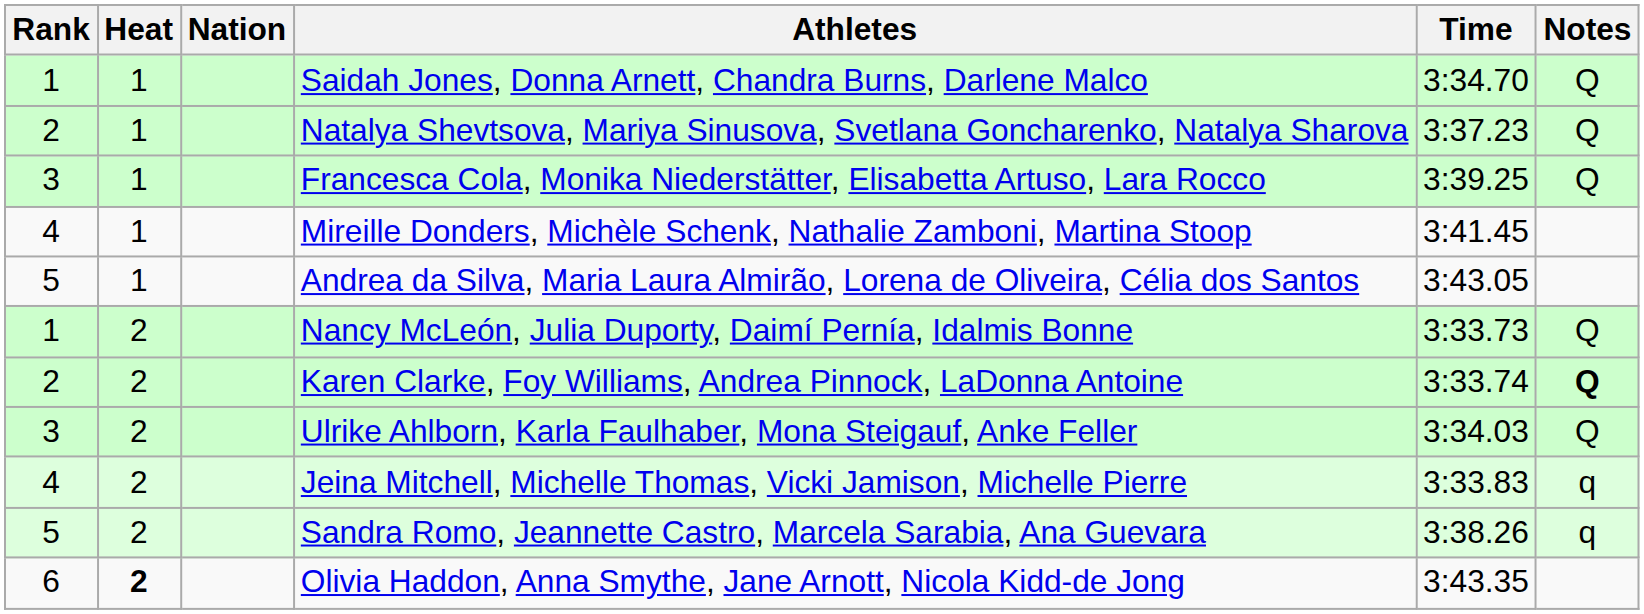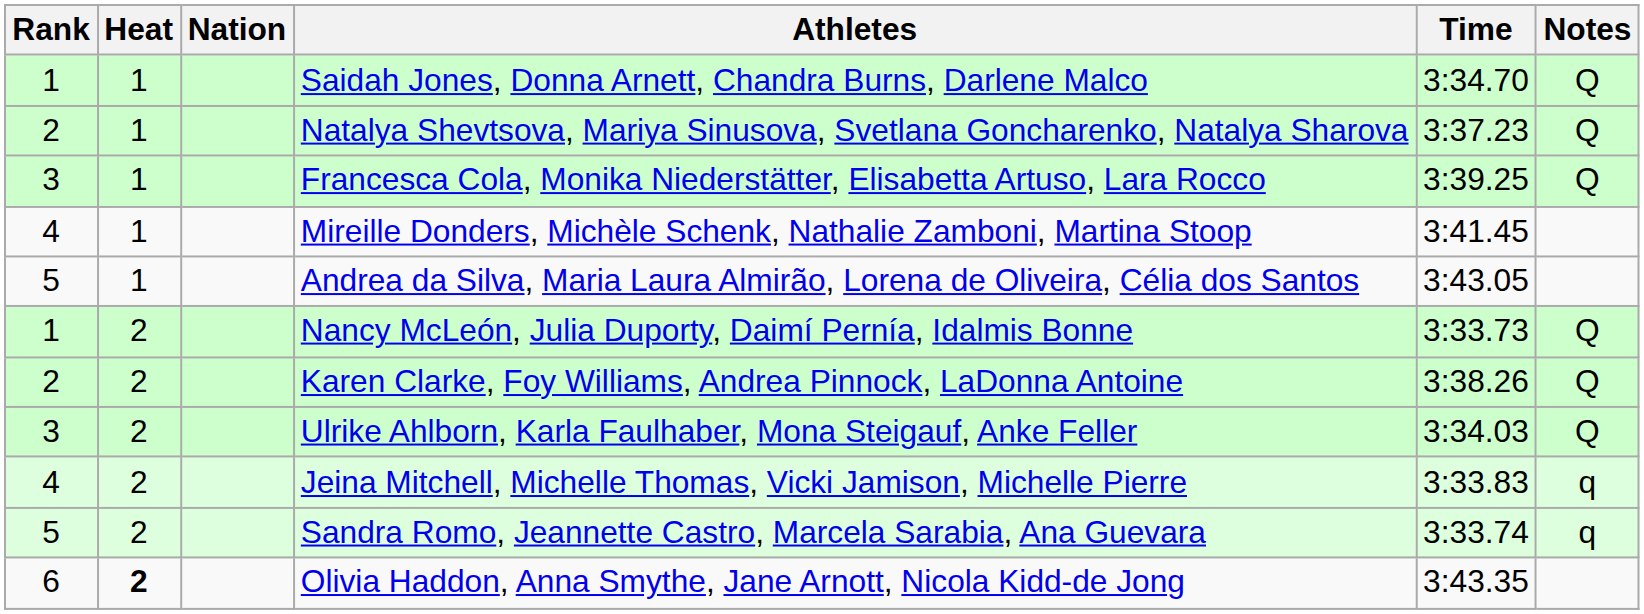 <table class="wikitable sortable" style="text-align:center">
 <tr>
 <th>Rank</th>
 <th>Heat</th>
 <th>Nation</th>
 <th>Athletes</th>
 <th>Time</th>
 <th>Notes</th>
 </tr>
 <tr bgcolor=ccffcc>
 <td>1</td>
 <td>1</td>
 <td align="left"></td>
 <td align=left><a href='#'>Saidah Jones</a>, <a href='#'>Donna Arnett</a>, <a href='#'>Chandra Burns</a>, <a href='#'>Darlene Malco</a></td>
 <td>3:34.70</td>
 <td>Q</td>
 </tr>
 <tr bgcolor=ccffcc>
 <td>2</td>
 <td>1</td>
 <td align="left"></td>
 <td align=left><a href='#'>Natalya Shevtsova</a>, <a href='#'>Mariya Sinusova</a>, <a href='#'>Svetlana Goncharenko</a>, <a href='#'>Natalya Sharova</a></td>
 <td>3:37.23</td>
 <td>Q</td>
 </tr>
 <tr bgcolor=ccffcc>
 <td>3</td>
 <td>1</td>
 <td align="left"></td>
 <td align=left><a href='#'>Francesca Cola</a>, <a href='#'>Monika Niederstätter</a>, <a href='#'>Elisabetta Artuso</a>, <a href='#'>Lara Rocco</a></td>
 <td>3:39.25</td>
 <td>Q</td>
 </tr>
 <tr>
 <td>4</td>
 <td>1</td>
 <td align="left"></td>
 <td align=left><a href='#'>Mireille Donders</a>, <a href='#'>Michèle Schenk</a>, <a href='#'>Nathalie Zamboni</a>, <a href='#'>Martina Stoop</a></td>
 <td>3:41.45</td>
 <td></td>
 </tr>
 <tr>
 <td>5</td>
 <td>1</td>
 <td align="left"></td>
 <td align=left><a href='#'>Andrea da Silva</a>, <a href='#'>Maria Laura Almirão</a>, <a href='#'>Lorena de Oliveira</a>, <a href='#'>Célia dos Santos</a></td>
 <td>3:43.05</td>
 <td></td>
 </tr>
 <tr bgcolor=ccffcc>
 <td>1</td>
 <td>2</td>
 <td align="left"></td>
 <td align=left><a href='#'>Nancy McLeón</a>, <a href='#'>Julia Duporty</a>, <a href='#'>Daimí Pernía</a>, <a href='#'>Idalmis Bonne</a></td>
 <td>3:33.73</td>
 <td>Q</td>
 </tr>
 <tr bgcolor=ccffcc>
 <td>2</td>
 <td>2</td>
 <td align="left"></td>
 <td align=left><a href='#'>Karen Clarke</a>, <a href='#'>Foy Williams</a>, <a href='#'>Andrea Pinnock</a>, <a href='#'>LaDonna Antoine</a></td>
-<td>3:33.74</td>
-<td><strong>Q</strong></td>
+<td>3:38.26</td>
+<td>Q</td>
 </tr>
 <tr bgcolor=ccffcc>
 <td>3</td>
 <td>2</td>
 <td align="left"></td>
 <td align=left><a href='#'>Ulrike Ahlborn</a>, <a href='#'>Karla Faulhaber</a>, <a href='#'>Mona Steigauf</a>, <a href='#'>Anke Feller</a></td>
 <td>3:34.03</td>
 <td>Q</td>
 </tr>
 <tr bgcolor=ddffdd>
 <td>4</td>
 <td>2</td>
 <td align="left"></td>
 <td align=left><a href='#'>Jeina Mitchell</a>, <a href='#'>Michelle Thomas</a>, <a href='#'>Vicki Jamison</a>, <a href='#'>Michelle Pierre</a></td>
 <td>3:33.83</td>
 <td>q</td>
 </tr>
 <tr bgcolor=ddffdd>
 <td>5</td>
 <td>2</td>
 <td align="left"></td>
 <td align=left><a href='#'>Sandra Romo</a>, <a href='#'>Jeannette Castro</a>, <a href='#'>Marcela Sarabia</a>, <a href='#'>Ana Guevara</a></td>
-<td>3:38.26</td>
+<td>3:33.74</td>
 <td>q</td>
 </tr>
 <tr>
 <td>6</td>
 <td><strong>2</strong></td>
 <td align="left"></td>
 <td align=left><a href='#'>Olivia Haddon</a>, <a href='#'>Anna Smythe</a>, <a href='#'>Jane Arnott</a>, <a href='#'>Nicola Kidd-de Jong</a></td>
 <td>3:43.35</td>
 <td></td>
 </tr>
 </table>
